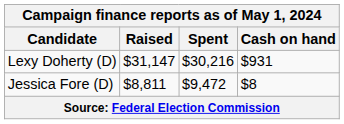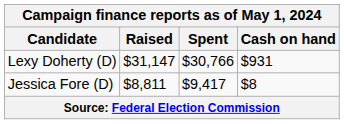 <table class="wikitable sortable">
 <tr>
 <th colspan=4>Campaign finance reports as of May 1, 2024</th>
 </tr>
 <tr style="text-align:center;">
 <th>Candidate</th>
 <th>Raised</th>
 <th>Spent</th>
 <th>Cash on hand</th>
 </tr>
 <tr>
 <td>Lexy Doherty (D)</td>
 <td>$31,147</td>
-<td>$30,216</td>
+<td>$30,766</td>
 <td>$931</td>
 </tr>
 <tr>
 <td>Jessica Fore (D)</td>
 <td>$8,811</td>
-<td>$9,472</td>
+<td>$9,417</td>
 <td>$8</td>
 </tr>
 <tr>
 <th colspan="4"><small>Source: <a href='#'>Federal Election Commission</a></small></th>
 </tr>
 </table>
